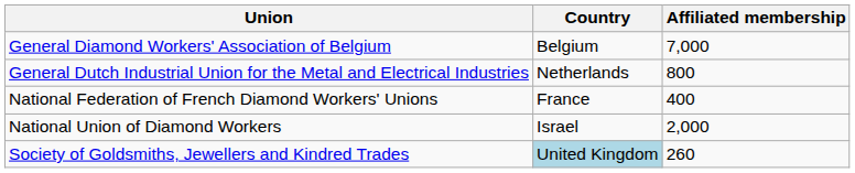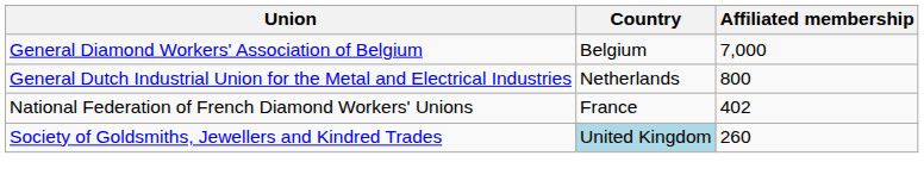 <table class="wikitable sortable">
 <tr>
 <th>Union</th>
 <th>Country</th>
 <th>Affiliated membership</th>
 </tr>
 <tr>
 <td><a href='#'>General Diamond Workers' Association of Belgium</a></td>
 <td>Belgium</td>
 <td>7,000</td>
 </tr>
 <tr>
 <td><a href='#'>General Dutch Industrial Union for the Metal and Electrical Industries</a></td>
 <td>Netherlands</td>
 <td>800</td>
 </tr>
 <tr>
 <td>National Federation of French Diamond Workers' Unions</td>
 <td>France</td>
-<td>400</td>
-</tr>
-<tr>
-<td>National Union of Diamond Workers</td>
-<td>Israel</td>
-<td>2,000</td>
+<td>402</td>
 </tr>
 <tr>
 <td><a href='#'>Society of Goldsmiths, Jewellers and Kindred Trades</a></td>
 <td style="background: lightblue;">United Kingdom</td>
 <td>260</td>
 </tr>
 </table>
